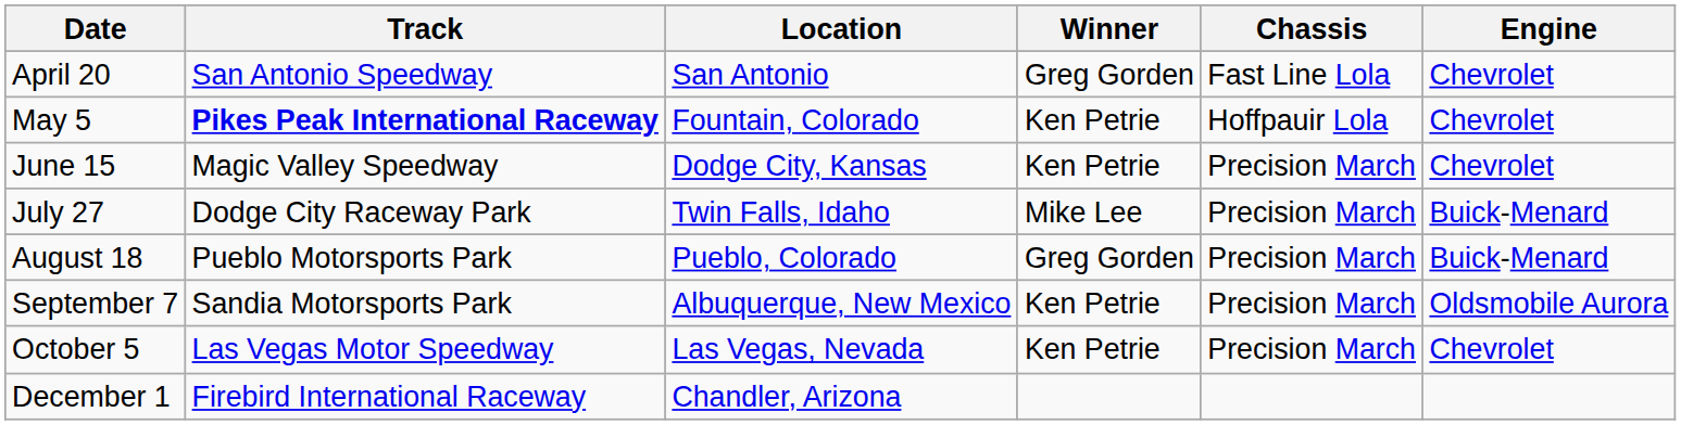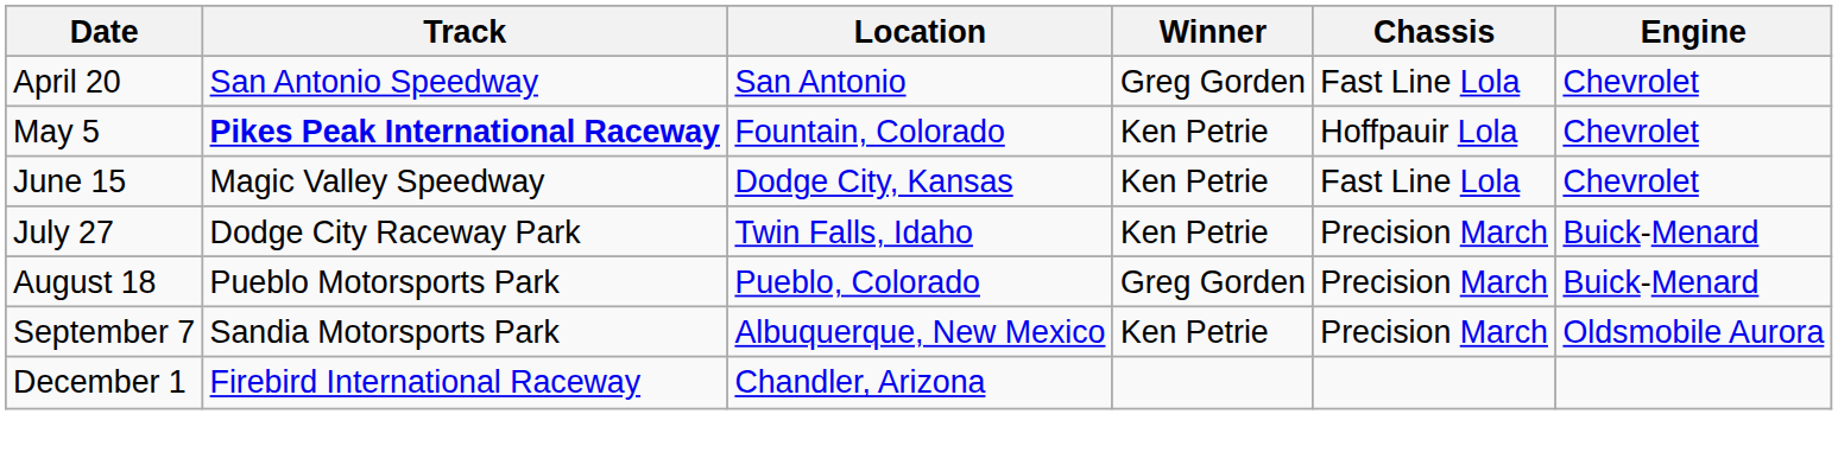 <table class="wikitable" style="font-size: 95%;">
 <tr>
 <th>Date</th>
 <th>Track</th>
 <th>Location</th>
 <th>Winner</th>
 <th>Chassis</th>
 <th>Engine</th>
 </tr>
 <tr>
 <td>April 20</td>
 <td><a href='#'>San Antonio Speedway</a></td>
 <td><a href='#'>San Antonio</a></td>
 <td>Greg Gorden</td>
 <td>Fast Line <a href='#'>Lola</a></td>
 <td><a href='#'>Chevrolet</a></td>
 </tr>
 <tr>
 <td>May 5</td>
 <td><strong><a href='#'>Pikes Peak International Raceway</a></strong></td>
 <td><a href='#'>Fountain, Colorado</a></td>
 <td>Ken Petrie</td>
 <td>Hoffpauir <a href='#'>Lola</a></td>
 <td><a href='#'>Chevrolet</a></td>
 </tr>
 <tr>
 <td>June 15</td>
 <td>Magic Valley Speedway</td>
 <td><a href='#'>Dodge City, Kansas</a></td>
 <td>Ken Petrie</td>
-<td>Precision <a href='#'>March</a></td>
+<td>Fast Line <a href='#'>Lola</a></td>
 <td><a href='#'>Chevrolet</a></td>
 </tr>
 <tr>
 <td>July 27</td>
 <td>Dodge City Raceway Park</td>
 <td><a href='#'>Twin Falls, Idaho</a></td>
-<td>Mike Lee</td>
+<td>Ken Petrie</td>
 <td>Precision <a href='#'>March</a></td>
 <td><a href='#'>Buick</a>-<a href='#'>Menard</a></td>
 </tr>
 <tr>
 <td>August 18</td>
 <td>Pueblo Motorsports Park</td>
 <td><a href='#'>Pueblo, Colorado</a></td>
 <td>Greg Gorden</td>
 <td>Precision <a href='#'>March</a></td>
 <td><a href='#'>Buick</a>-<a href='#'>Menard</a></td>
 </tr>
 <tr>
 <td>September 7</td>
 <td>Sandia Motorsports Park</td>
 <td><a href='#'>Albuquerque, New Mexico</a></td>
 <td>Ken Petrie</td>
 <td>Precision <a href='#'>March</a></td>
 <td><a href='#'>Oldsmobile Aurora</a></td>
 </tr>
 <tr>
-<td>October 5</td>
-<td><a href='#'>Las Vegas Motor Speedway</a></td>
-<td><a href='#'>Las Vegas, Nevada</a></td>
-<td>Ken Petrie</td>
-<td>Precision <a href='#'>March</a></td>
-<td><a href='#'>Chevrolet</a></td>
-</tr>
-<tr>
 <td>December 1</td>
 <td><a href='#'>Firebird International Raceway</a></td>
 <td><a href='#'>Chandler, Arizona</a></td>
 <td></td>
 <td></td>
 </tr>
 </table>
